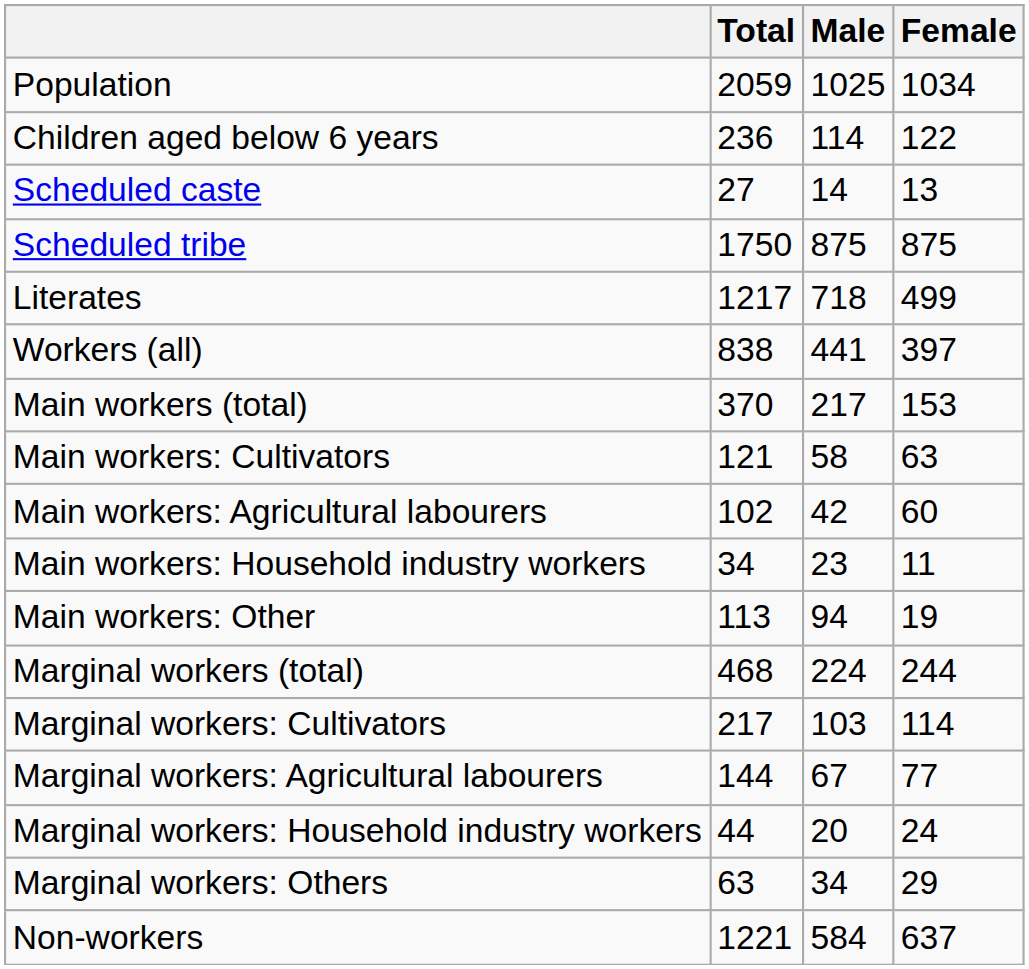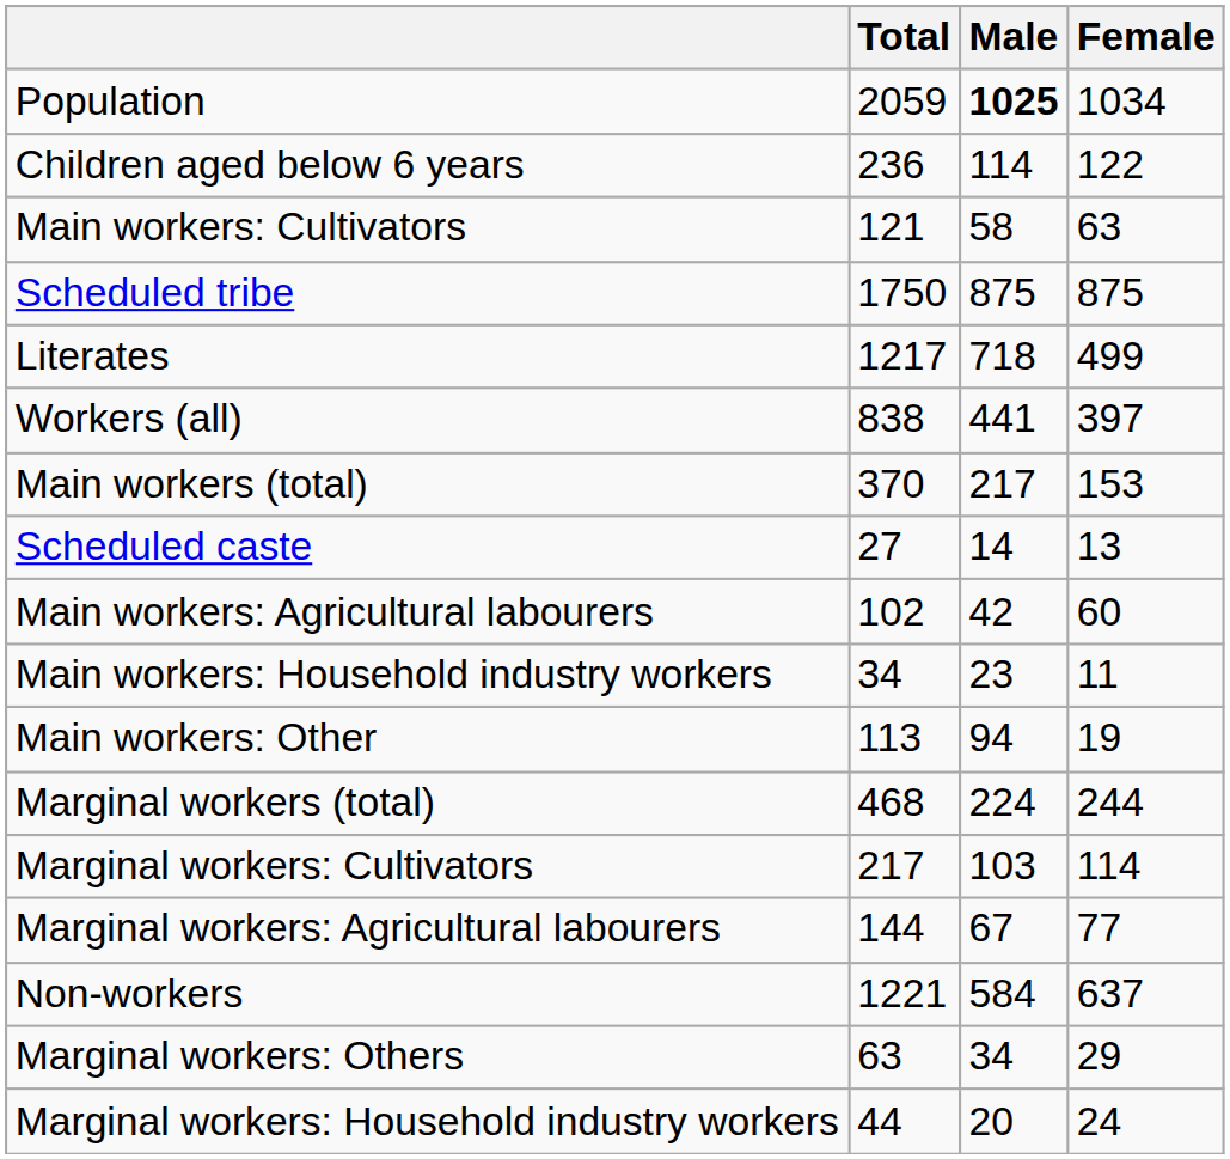 <table class="wikitable sortable">
 <tr>
 <th></th>
 <th>Total</th>
 <th>Male</th>
 <th>Female</th>
 </tr>
 <tr>
 <td>Population</td>
 <td>2059</td>
-<td>1025</td>
+<td><strong>1025</strong></td>
 <td>1034</td>
 </tr>
 <tr>
 <td>Children aged below 6 years</td>
 <td>236</td>
 <td>114</td>
 <td>122</td>
 </tr>
 <tr>
-<td><a href='#'>Scheduled caste</a></td>
-<td>27</td>
-<td>14</td>
-<td>13</td>
+<td>Main workers: Cultivators</td>
+<td>121</td>
+<td>58</td>
+<td>63</td>
 </tr>
 <tr>
 <td><a href='#'>Scheduled tribe</a></td>
 <td>1750</td>
 <td>875</td>
 <td>875</td>
 </tr>
 <tr>
 <td>Literates</td>
 <td>1217</td>
 <td>718</td>
 <td>499</td>
 </tr>
 <tr>
 <td>Workers (all)</td>
 <td>838</td>
 <td>441</td>
 <td>397</td>
 </tr>
 <tr>
 <td>Main workers (total)</td>
 <td>370</td>
 <td>217</td>
 <td>153</td>
 </tr>
 <tr>
-<td>Main workers: Cultivators</td>
-<td>121</td>
-<td>58</td>
-<td>63</td>
+<td><a href='#'>Scheduled caste</a></td>
+<td>27</td>
+<td>14</td>
+<td>13</td>
 </tr>
 <tr>
 <td>Main workers: Agricultural labourers</td>
 <td>102</td>
 <td>42</td>
 <td>60</td>
 </tr>
 <tr>
 <td>Main workers: Household industry workers</td>
 <td>34</td>
 <td>23</td>
 <td>11</td>
 </tr>
 <tr>
 <td>Main workers: Other</td>
 <td>113</td>
 <td>94</td>
 <td>19</td>
 </tr>
 <tr>
 <td>Marginal workers (total)</td>
 <td>468</td>
 <td>224</td>
 <td>244</td>
 </tr>
 <tr>
 <td>Marginal workers: Cultivators</td>
 <td>217</td>
 <td>103</td>
 <td>114</td>
 </tr>
 <tr>
 <td>Marginal workers: Agricultural labourers</td>
 <td>144</td>
 <td>67</td>
 <td>77</td>
 </tr>
 <tr>
-<td>Marginal workers: Household industry workers</td>
-<td>44</td>
-<td>20</td>
-<td>24</td>
+<td>Non-workers</td>
+<td>1221</td>
+<td>584</td>
+<td>637</td>
 </tr>
 <tr>
 <td>Marginal workers: Others</td>
 <td>63</td>
 <td>34</td>
 <td>29</td>
 </tr>
 <tr>
-<td>Non-workers</td>
-<td>1221</td>
-<td>584</td>
-<td>637</td>
+<td>Marginal workers: Household industry workers</td>
+<td>44</td>
+<td>20</td>
+<td>24</td>
 </tr>
 </table>
